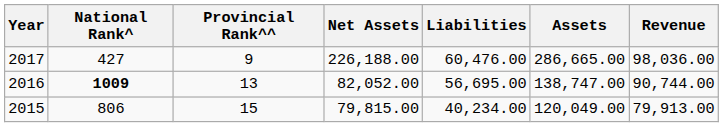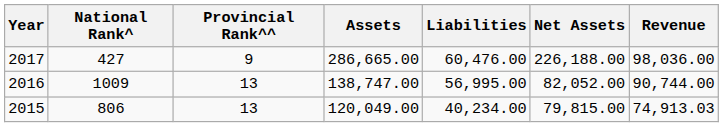 <table class="wikitable sortable">
 <tr>
 <th>Year</th>
 <th>National Rank^</th>
 <th>Provincial Rank^^</th>
+<th>Assets</th>
+<th>Liabilities</th>
 <th>Net Assets</th>
-<th>Liabilities</th>
-<th>Assets</th>
 <th>Revenue <br></th>
 </tr>
 <tr>
 <td>2017</td>
 <td align="center">427</td>
 <td align="center">9</td>
+<td align="right">286,665.00</td>
+<td align="right">60,476.00</td>
 <td align="right">226,188.00</td>
-<td align="right">60,476.00</td>
-<td align="right">286,665.00</td>
 <td align="right">98,036.00</td>
 </tr>
 <tr>
 <td>2016</td>
-<td align="center"><strong>1009</strong></td>
+<td align="center">1009</td>
 <td align="center">13</td>
+<td align="right">138,747.00</td>
+<td align="right">56,995.00</td>
 <td align="right">82,052.00</td>
-<td align="right">56,695.00</td>
-<td align="right">138,747.00</td>
 <td align="right">90,744.00</td>
 </tr>
 <tr>
 <td>2015</td>
 <td align="center">806</td>
-<td align="center">15</td>
+<td align="center">13</td>
+<td align="right">120,049.00</td>
+<td align="right">40,234.00</td>
 <td align="right">79,815.00</td>
-<td align="right">40,234.00</td>
-<td align="right">120,049.00</td>
-<td align="right">79,913.00</td>
+<td align="right">74,913.03</td>
 </tr>
 </table>
